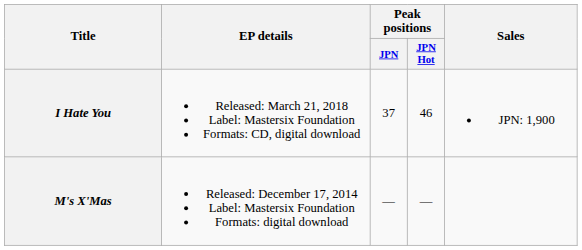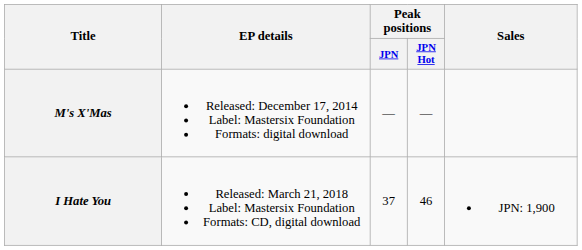 <table class="wikitable plainrowheaders" style="text-align:center;">
 <tr>
 <th style="width:12em;" rowspan="2">Title</th>
 <th style="width:16em;" rowspan="2">EP details</th>
 <th colspan="2">Peak positions</th>
 <th style="width:10em;" rowspan="2">Sales</th>
 </tr>
 <tr>
 <th style="width:2.5em;"><small><a href='#'>JPN</a></small><br></th>
 <th style="width:3em;font-size:85%"><a href='#'>JPN<br>Hot</a><br></th>
 </tr>
 <tr>
+<th scope="row"><em>M's X'Mas</em></th>
+<td><br><ul><li>Released: December 17, 2014</li><li>Label: Mastersix Foundation</li><li>Formats: digital download</li></ul></td>
+<td>—</td>
+<td>—</td>
+<td></td>
+</tr>
+<tr>
 <th scope="row"><em>I Hate You</em></th>
 <td><br><ul><li>Released: March 21, 2018</li><li>Label: Mastersix Foundation</li><li>Formats: CD, digital download</li></ul></td>
 <td>37</td>
 <td>46</td>
 <td><br><ul><li>JPN: 1,900</li></ul></td>
 </tr>
-<tr>
-<th scope="row"><em>M's X'Mas</em></th>
-<td><br><ul><li>Released: December 17, 2014</li><li>Label: Mastersix Foundation</li><li>Formats: digital download</li></ul></td>
-<td>—</td>
-<td>—</td>
-<td></td>
-</tr>
 </table>
